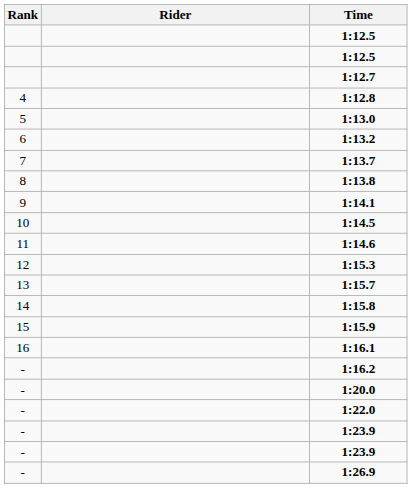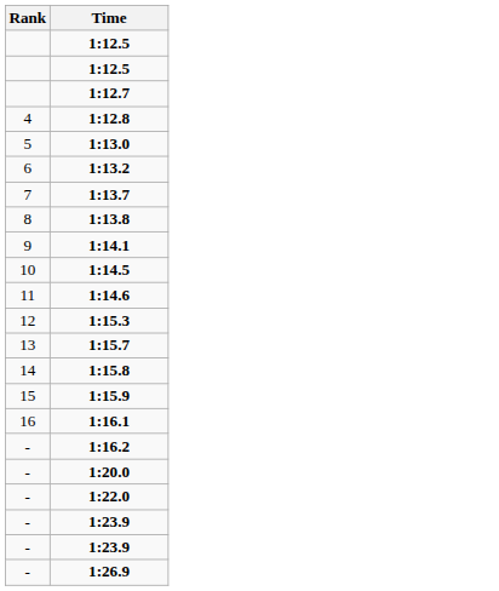 <table class="wikitable" style="text-align:center;">
 <tr>
 <th>Rank</th>
-<th style="width:20em;">Rider</th>
 <th style="width:7em;">Time</th>
 </tr>
 <tr>
 <td></td>
-<td align=left></td>
 <td><strong>1:12.5</strong></td>
 </tr>
 <tr>
 <td></td>
-<td align=left></td>
 <td><strong>1:12.5</strong></td>
 </tr>
 <tr>
 <td></td>
-<td align=left></td>
 <td><strong>1:12.7</strong></td>
 </tr>
 <tr>
 <td>4</td>
-<td align=left></td>
 <td><strong>1:12.8</strong></td>
 </tr>
 <tr>
 <td>5</td>
-<td align=left></td>
 <td><strong>1:13.0</strong></td>
 </tr>
 <tr>
 <td>6</td>
-<td align=left></td>
 <td><strong>1:13.2</strong></td>
 </tr>
 <tr>
 <td>7</td>
-<td align=left></td>
 <td><strong>1:13.7</strong></td>
 </tr>
 <tr>
 <td>8</td>
-<td align=left></td>
 <td><strong>1:13.8</strong></td>
 </tr>
 <tr>
 <td>9</td>
-<td align=left></td>
 <td><strong>1:14.1</strong></td>
 </tr>
 <tr>
 <td>10</td>
-<td align=left></td>
 <td><strong>1:14.5</strong></td>
 </tr>
 <tr>
 <td>11</td>
-<td align=left></td>
 <td><strong>1:14.6</strong></td>
 </tr>
 <tr>
 <td>12</td>
-<td align=left></td>
 <td><strong>1:15.3</strong></td>
 </tr>
 <tr>
 <td>13</td>
-<td align=left></td>
 <td><strong>1:15.7</strong></td>
 </tr>
 <tr>
 <td>14</td>
-<td align=left></td>
 <td><strong>1:15.8</strong></td>
 </tr>
 <tr>
 <td>15</td>
-<td align=left></td>
 <td><strong>1:15.9</strong></td>
 </tr>
 <tr>
 <td>16</td>
-<td align=left></td>
 <td><strong>1:16.1</strong></td>
 </tr>
 <tr>
 <td>-</td>
-<td align=left></td>
 <td><strong>1:16.2</strong></td>
 </tr>
 <tr>
 <td>-</td>
-<td align=left></td>
 <td><strong>1:20.0</strong></td>
 </tr>
 <tr>
 <td>-</td>
-<td align=left></td>
 <td><strong>1:22.0</strong></td>
 </tr>
 <tr>
 <td>-</td>
-<td align=left></td>
 <td><strong>1:23.9</strong></td>
 </tr>
 <tr>
 <td>-</td>
-<td align=left></td>
 <td><strong>1:23.9</strong></td>
 </tr>
 <tr>
 <td>-</td>
-<td align=left></td>
 <td><strong>1:26.9</strong></td>
 </tr>
 </table>
